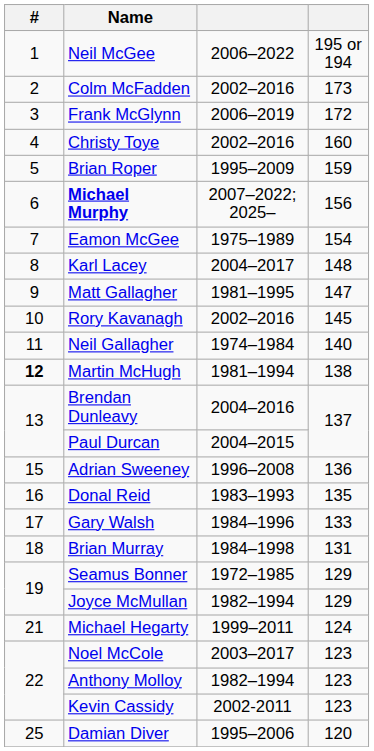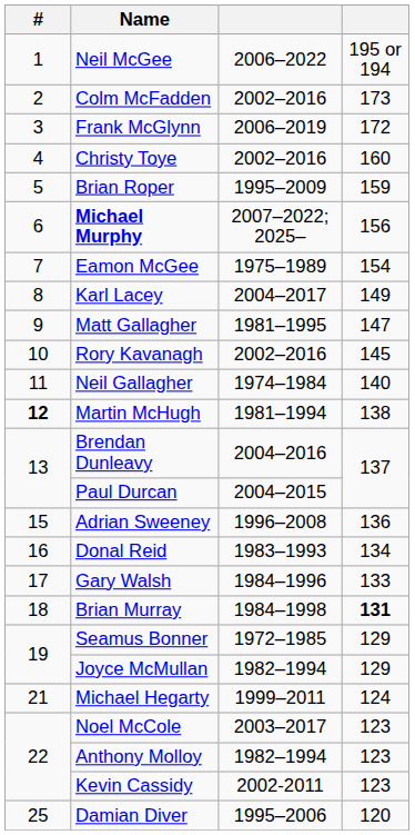 <table class="wikitable sortable" style="text-align:center">
 <tr>
 <th width="50">#</th>
 <th width="120">Name</th>
 <th width="100"></th>
 <th width="50"></th>
 </tr>
 <tr>
 <td>1</td>
 <td align="left"><a href='#'>Neil McGee</a></td>
 <td>2006–2022</td>
 <td>195 or 194</td>
 </tr>
 <tr>
 <td>2</td>
 <td align="left"><a href='#'>Colm McFadden</a></td>
 <td>2002–2016</td>
 <td>173</td>
 </tr>
 <tr>
 <td>3</td>
 <td align="left"><a href='#'>Frank McGlynn</a></td>
 <td>2006–2019</td>
 <td>172</td>
 </tr>
 <tr>
 <td>4</td>
 <td align="left"><a href='#'>Christy Toye</a></td>
 <td>2002–2016</td>
 <td>160</td>
 </tr>
 <tr>
 <td>5</td>
 <td align="left"><a href='#'>Brian Roper</a></td>
 <td>1995–2009</td>
 <td>159</td>
 </tr>
 <tr>
 <td>6</td>
 <td align="left"><strong><a href='#'>Michael Murphy</a></strong></td>
 <td>2007–2022; 2025–</td>
 <td>156</td>
 </tr>
 <tr>
 <td>7</td>
 <td align="left"><a href='#'>Eamon McGee</a></td>
 <td>1975–1989</td>
 <td>154</td>
 </tr>
 <tr>
 <td>8</td>
 <td align="left"><a href='#'>Karl Lacey</a></td>
 <td>2004–2017</td>
-<td>148</td>
+<td>149</td>
 </tr>
 <tr>
 <td>9</td>
 <td align="left"><a href='#'>Matt Gallagher</a></td>
 <td>1981–1995</td>
 <td>147</td>
 </tr>
 <tr>
 <td>10</td>
 <td align="left"><a href='#'>Rory Kavanagh</a></td>
 <td>2002–2016</td>
 <td>145</td>
 </tr>
 <tr>
 <td>11</td>
 <td align="left"><a href='#'>Neil Gallagher</a></td>
 <td>1974–1984</td>
 <td>140</td>
 </tr>
 <tr>
 <td><strong>12</strong></td>
 <td align="left"><a href='#'>Martin McHugh</a></td>
 <td>1981–1994</td>
 <td>138</td>
 </tr>
 <tr>
 <td rowspan=2>13</td>
 <td align="left"><a href='#'>Brendan Dunleavy</a></td>
 <td>2004–2016</td>
 <td rowspan=2>137</td>
 </tr>
 <tr>
 <td align="left"><a href='#'>Paul Durcan</a></td>
 <td>2004–2015</td>
 </tr>
 <tr>
 <td>15</td>
 <td align="left"><a href='#'>Adrian Sweeney</a></td>
 <td>1996–2008</td>
 <td>136</td>
 </tr>
 <tr>
 <td>16</td>
 <td align="left"><a href='#'>Donal Reid</a></td>
 <td>1983–1993</td>
-<td>135</td>
+<td>134</td>
 </tr>
 <tr>
 <td>17</td>
 <td align="left"><a href='#'>Gary Walsh</a></td>
 <td>1984–1996</td>
 <td>133</td>
 </tr>
 <tr>
 <td>18</td>
 <td align="left"><a href='#'>Brian Murray</a></td>
 <td>1984–1998</td>
-<td>131</td>
+<td><strong>131</strong></td>
 </tr>
 <tr>
 <td rowspan=2>19</td>
 <td align="left"><a href='#'>Seamus Bonner</a></td>
 <td>1972–1985</td>
 <td>129</td>
 </tr>
 <tr>
 <td align="left"><a href='#'>Joyce McMullan</a></td>
 <td>1982–1994</td>
 <td>129</td>
 </tr>
 <tr>
 <td>21</td>
 <td align="left"><a href='#'>Michael Hegarty</a></td>
 <td>1999–2011</td>
 <td>124</td>
 </tr>
 <tr>
 <td rowspan=3>22</td>
 <td align="left"><a href='#'>Noel McCole</a></td>
 <td>2003–2017</td>
 <td>123</td>
 </tr>
 <tr>
 <td align="left"><a href='#'>Anthony Molloy</a></td>
 <td>1982–1994</td>
 <td>123</td>
 </tr>
 <tr>
 <td align="left"><a href='#'>Kevin Cassidy</a></td>
 <td>2002-2011</td>
 <td>123</td>
 </tr>
 <tr>
 <td>25</td>
 <td align="left"><a href='#'>Damian Diver</a></td>
 <td>1995–2006</td>
 <td>120</td>
 </tr>
 <tr>
 </tr>
 </table>
